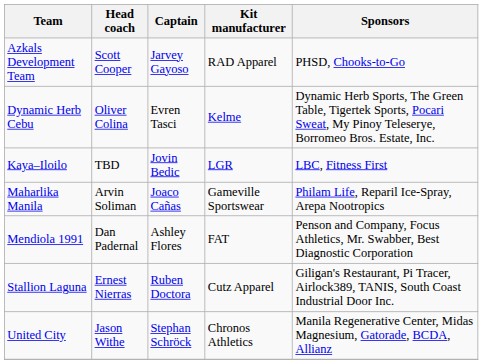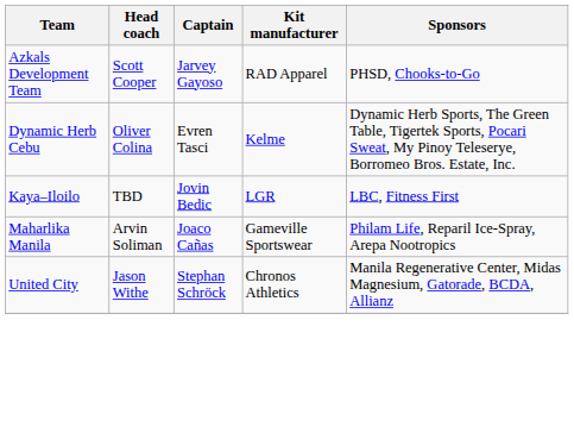 <table class="wikitable sortable">
 <tr>
 <th>Team</th>
 <th>Head coach</th>
 <th>Captain</th>
 <th>Kit manufacturer</th>
 <th>Sponsors</th>
 </tr>
 <tr>
 <td><a href='#'>Azkals Development Team</a></td>
 <td> <a href='#'>Scott Cooper</a></td>
 <td> <a href='#'>Jarvey Gayoso</a></td>
 <td> RAD Apparel</td>
 <td>PHSD, <a href='#'>Chooks-to-Go</a></td>
 </tr>
 <tr>
 <td><a href='#'>Dynamic Herb Cebu</a></td>
 <td> <a href='#'>Oliver Colina</a></td>
 <td> Evren Tasci</td>
 <td> <a href='#'>Kelme</a></td>
 <td>Dynamic Herb Sports, The Green Table, Tigertek Sports, <a href='#'>Pocari Sweat</a>, My Pinoy Teleserye, Borromeo Bros. Estate, Inc.</td>
 </tr>
 <tr>
 <td><a href='#'>Kaya–Iloilo</a></td>
 <td>TBD</td>
 <td> <a href='#'>Jovin Bedic</a></td>
 <td> <a href='#'>LGR</a></td>
 <td><a href='#'>LBC</a>, <a href='#'>Fitness First</a></td>
 </tr>
 <tr>
 <td><a href='#'>Maharlika Manila</a></td>
 <td> Arvin Soliman</td>
 <td> <a href='#'>Joaco Cañas</a></td>
 <td> Gameville Sportswear</td>
 <td><a href='#'>Philam Life</a>, Reparil Ice-Spray, Arepa Nootropics</td>
 </tr>
 <tr>
-<td><a href='#'>Mendiola 1991</a></td>
-<td> Dan Padernal</td>
-<td> Ashley Flores</td>
-<td> FAT</td>
-<td>Penson and Company, Focus Athletics, Mr. Swabber, Best Diagnostic Corporation</td>
-</tr>
-<tr>
-<td><a href='#'>Stallion Laguna</a></td>
-<td> <a href='#'>Ernest Nierras</a></td>
-<td> <a href='#'>Ruben Doctora</a></td>
-<td> Cutz Apparel</td>
-<td>Giligan's Restaurant, Pi Tracer, Airlock389, TANIS, South Coast Industrial Door Inc.</td>
-</tr>
-<tr>
 <td><a href='#'>United City</a></td>
 <td> <a href='#'>Jason Withe</a></td>
 <td> <a href='#'>Stephan Schröck</a></td>
 <td> Chronos Athletics</td>
 <td>Manila Regenerative Center, Midas Magnesium, <a href='#'>Gatorade</a>, <a href='#'>BCDA</a>, <a href='#'>Allianz</a></td>
 </tr>
 <tr>
 </tr>
 </table>
